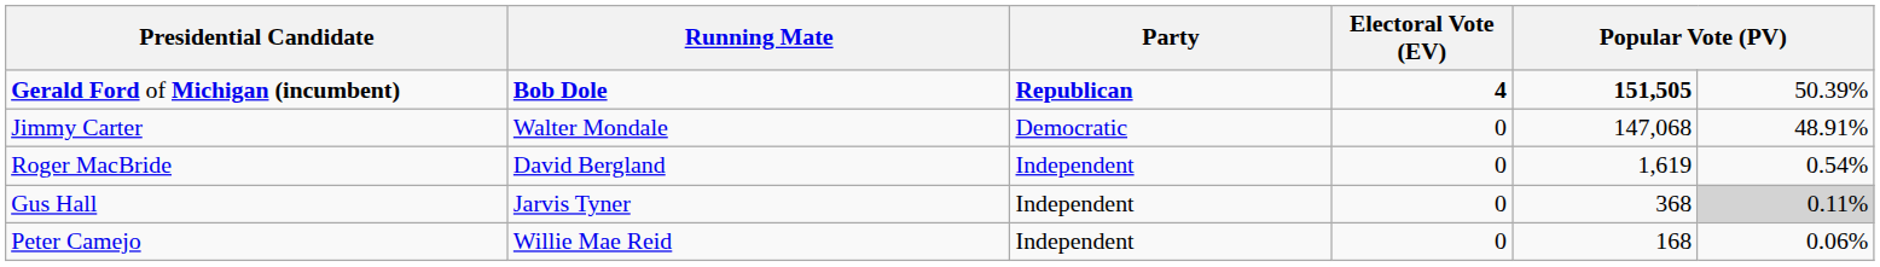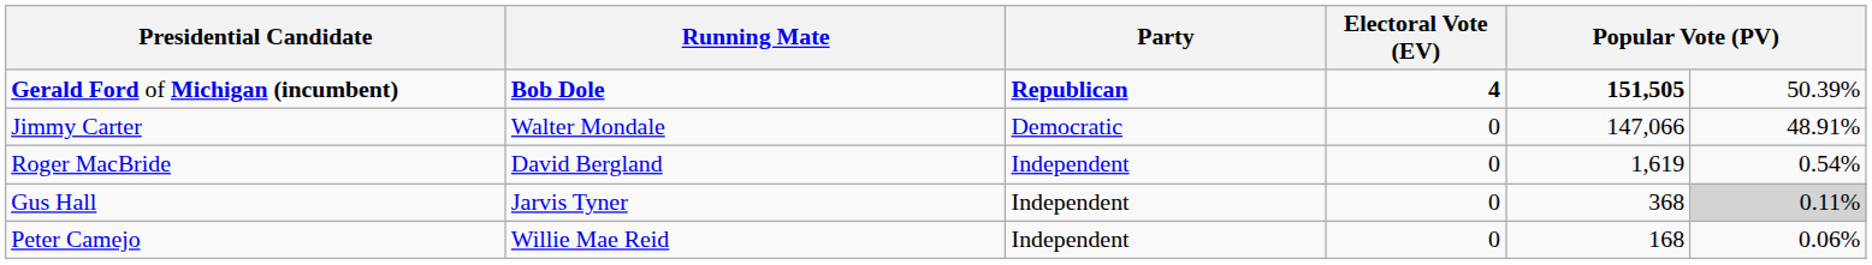 <table class="wikitable">
 <tr>
 <th width="25%">Presidential Candidate</th>
 <th width="25%"><a href='#'>Running Mate</a></th>
 <th width="16%">Party</th>
 <th width="9%">Electoral Vote (EV)</th>
 <th colspan="2" width="18%">Popular Vote (PV)</th>
 </tr>
 <tr>
 <td><strong><a href='#'>Gerald Ford</a></strong> of <strong><a href='#'>Michigan</a></strong> <strong>(incumbent)</strong></td>
 <td><strong><a href='#'>Bob Dole</a></strong></td>
 <td><strong><a href='#'>Republican</a></strong></td>
 <td align="right"><strong>4</strong></td>
 <td align="right"><strong>151,505</strong></td>
 <td align="right">50.39%</td>
 </tr>
 <tr>
 <td><a href='#'>Jimmy Carter</a></td>
 <td><a href='#'>Walter Mondale</a></td>
 <td><a href='#'>Democratic</a></td>
 <td align="right">0</td>
-<td align="right">147,068</td>
+<td align="right">147,066</td>
 <td align="right">48.91%</td>
 </tr>
 <tr>
 <td><a href='#'>Roger MacBride</a></td>
 <td><a href='#'>David Bergland</a></td>
 <td><a href='#'>Independent</a></td>
 <td align="right">0</td>
 <td align="right">1,619</td>
 <td align="right">0.54%</td>
 </tr>
 <tr>
 <td><a href='#'>Gus Hall</a></td>
 <td><a href='#'>Jarvis Tyner</a></td>
 <td>Independent</td>
 <td align="right">0</td>
 <td align="right">368</td>
 <td align="right" style="background: lightgrey;">0.11%</td>
 </tr>
 <tr>
 <td><a href='#'>Peter Camejo</a></td>
 <td><a href='#'>Willie Mae Reid</a></td>
 <td>Independent</td>
 <td align="right">0</td>
 <td align="right">168</td>
 <td align="right">0.06%</td>
 </tr>
 </table>
